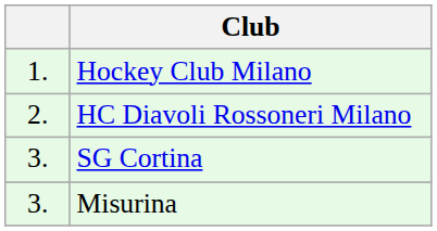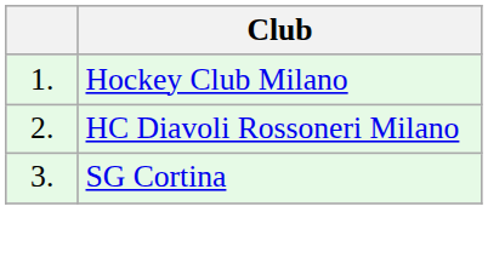 <table class="wikitable">
 <tr>
 <th width="30"></th>
 <th width="200">Club</th>
 </tr>
 <tr bgcolor="#e6fae6" align="center">
 <td>1.</td>
 <td align="left"><a href='#'>Hockey Club Milano</a></td>
 </tr>
 <tr bgcolor="#e6fae6" align="center">
 <td>2.</td>
 <td align="left"><a href='#'>HC Diavoli Rossoneri Milano</a></td>
 </tr>
 <tr bgcolor="#e6fae6" align="center">
 <td>3.</td>
 <td align="left"><a href='#'>SG Cortina</a></td>
 </tr>
-<tr bgcolor="#e6fae6" align="center">
-<td>3.</td>
-<td align="left">Misurina</td>
-</tr>
 </table>
